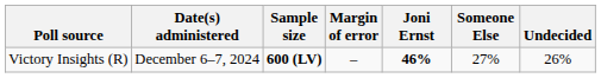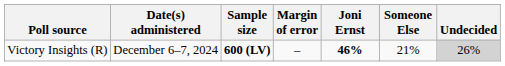 <table class="wikitable" style="font-size:90%;text-align:center;">
 <tr valign=bottom>
 <th>Poll source</th>
 <th>Date(s)<br>administered</th>
 <th>Sample<br>size</th>
 <th>Margin<br>of error</th>
 <th style="width:60px;">Joni<br>Ernst</th>
 <th style="width:60px;">Someone<br>Else</th>
 <th>Undecided</th>
 </tr>
 <tr>
 <td style="text-align:left;">Victory Insights (R)</td>
 <td>December 6–7, 2024</td>
 <td><strong>600 (LV)</strong></td>
 <td>–</td>
 <td><strong>46%</strong></td>
-<td>27%</td>
-<td>26%</td>
+<td>21%</td>
+<td style="background: lightgrey;">26%</td>
 </tr>
 </table>
